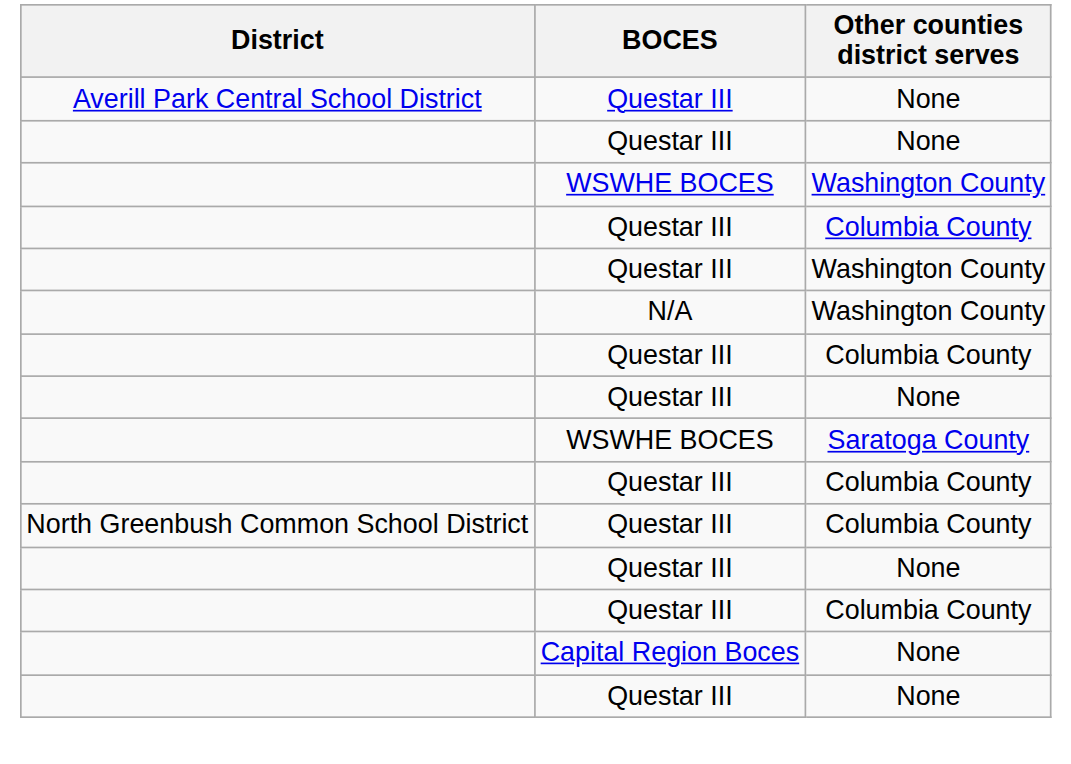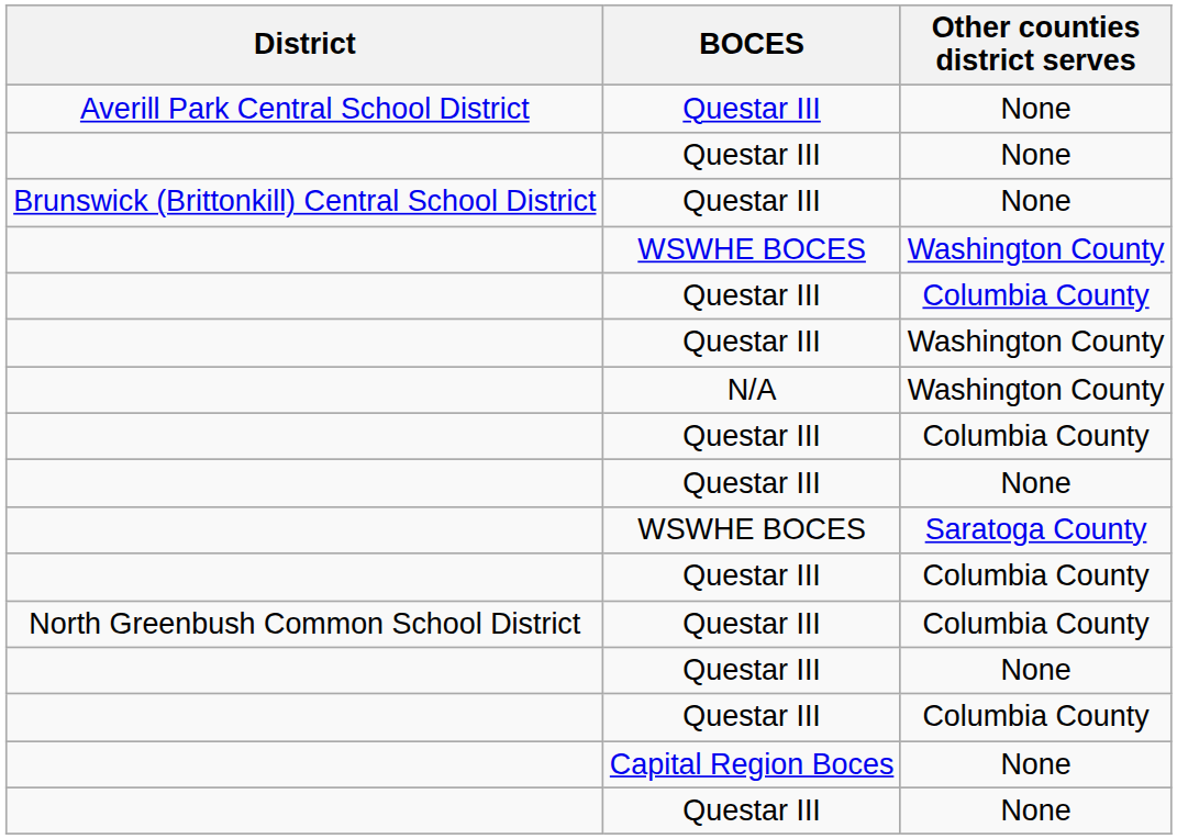 <table class="wikitable" style="margin:1em auto; text-align:center;">
 <tr>
 <th>District</th>
 <th>BOCES</th>
 <th>Other counties<br>district serves</th>
 </tr>
 <tr>
 <td><a href='#'>Averill Park Central School District</a></td>
 <td><a href='#'>Questar III</a></td>
 <td>None</td>
 </tr>
 <tr>
 <td></td>
+<td>Questar III</td>
+<td>None</td>
+</tr>
+<tr>
+<td><a href='#'>Brunswick (Brittonkill) Central School District</a></td>
 <td>Questar III</td>
 <td>None</td>
 </tr>
 <tr>
 <td></td>
 <td><a href='#'>WSWHE BOCES</a></td>
 <td><a href='#'>Washington County</a></td>
 </tr>
 <tr>
 <td></td>
 <td>Questar III</td>
 <td><a href='#'>Columbia County</a></td>
 </tr>
 <tr>
 <td></td>
 <td>Questar III</td>
 <td>Washington County</td>
 </tr>
 <tr>
 <td></td>
 <td>N/A</td>
 <td>Washington County</td>
 </tr>
 <tr>
 <td></td>
 <td>Questar III</td>
 <td>Columbia County</td>
 </tr>
 <tr>
 <td></td>
 <td>Questar III</td>
 <td>None</td>
 </tr>
 <tr>
 <td></td>
 <td>WSWHE BOCES</td>
 <td><a href='#'>Saratoga County</a></td>
 </tr>
 <tr>
 <td></td>
 <td>Questar III</td>
 <td>Columbia County</td>
 </tr>
 <tr>
 <td>North Greenbush Common School District</td>
 <td>Questar III</td>
 <td>Columbia County</td>
 </tr>
 <tr>
 <td></td>
 <td>Questar III</td>
 <td>None</td>
 </tr>
 <tr>
 <td></td>
 <td>Questar III</td>
 <td>Columbia County</td>
 </tr>
 <tr>
 <td></td>
 <td><a href='#'>Capital Region Boces</a></td>
 <td>None</td>
 </tr>
 <tr>
 <td></td>
 <td>Questar III</td>
 <td>None</td>
 </tr>
 </table>
